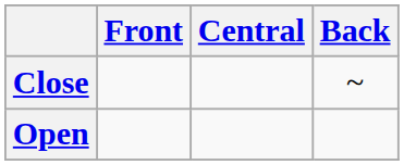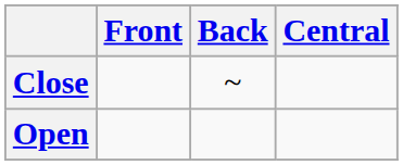 <table class="wikitable" style="text-align:center">
 <tr>
 <th></th>
 <th><a href='#'>Front</a></th>
+<th><a href='#'>Back</a></th>
 <th><a href='#'>Central</a></th>
-<th><a href='#'>Back</a></th>
 </tr>
 <tr align="center">
 <th><a href='#'>Close</a></th>
 <td></td>
+<td> ~ </td>
 <td></td>
-<td> ~ </td>
 </tr>
 <tr align="center">
 <th><a href='#'>Open</a></th>
 <td></td>
 <td></td>
 <td></td>
 </tr>
 </table>
